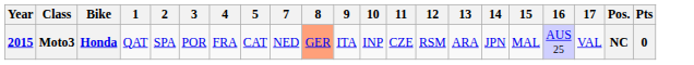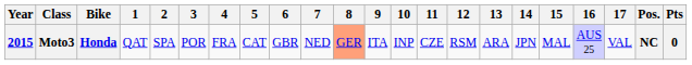 <table class="wikitable" style="text-align:center">
 <tr>
 <th>Year</th>
 <th>Class</th>
 <th>Bike</th>
 <th>1</th>
 <th>2</th>
 <th>3</th>
 <th>4</th>
 <th>5</th>
+<th>6</th>
 <th>7</th>
 <th>8</th>
 <th>9</th>
 <th>10</th>
 <th>11</th>
 <th>12</th>
 <th>13</th>
 <th>14</th>
 <th>15</th>
 <th>16</th>
 <th>17</th>
 <th>Pos.</th>
 <th>Pts</th>
 </tr>
 <tr>
 <th><a href='#'>2015</a></th>
 <th>Moto3</th>
 <th><a href='#'>Honda</a></th>
 <td><a href='#'>QAT</a></td>
 <td><a href='#'>SPA</a></td>
 <td><a href='#'>POR</a></td>
 <td><a href='#'>FRA</a></td>
 <td><a href='#'>CAT</a></td>
+<td><a href='#'>GBR</a></td>
 <td><a href='#'>NED</a></td>
 <td style="background: lightsalmon;"><a href='#'>GER</a></td>
 <td><a href='#'>ITA</a></td>
 <td><a href='#'>INP</a></td>
 <td><a href='#'>CZE</a></td>
 <td><a href='#'>RSM</a></td>
 <td><a href='#'>ARA</a></td>
 <td><a href='#'>JPN</a></td>
 <td><a href='#'>MAL</a></td>
 <td style="background:#CFCFFF;"><a href='#'>AUS</a><br><small>25</small></td>
 <td><a href='#'>VAL</a></td>
 <th>NC</th>
 <th>0</th>
 </tr>
 </table>
